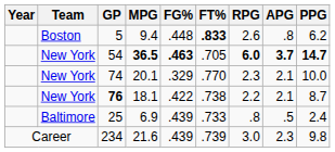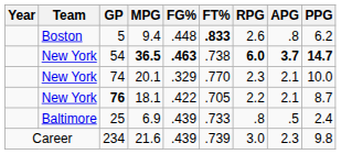 <table class="wikitable sortable" style="font-size:95%; text-align:right;">
 <tr>
 <th>Year</th>
 <th>Team</th>
 <th>GP</th>
 <th>MPG</th>
 <th>FG%</th>
 <th>FT%</th>
 <th>RPG</th>
 <th>APG</th>
 <th>PPG</th>
 </tr>
 <tr>
 <td style="text-align:left;"></td>
 <td style="text-align:left;"><a href='#'>Boston</a></td>
 <td>5</td>
 <td>9.4</td>
 <td>.448</td>
 <td><strong>.833</strong></td>
 <td>2.6</td>
 <td>.8</td>
 <td>6.2</td>
 </tr>
 <tr>
 <td style="text-align:left;"></td>
 <td style="text-align:left;"><a href='#'>New York</a></td>
 <td>54</td>
 <td><strong>36.5</strong></td>
 <td><strong>.463</strong></td>
-<td>.705</td>
+<td>.738</td>
 <td><strong>6.0</strong></td>
 <td><strong>3.7</strong></td>
 <td><strong>14.7</strong></td>
 </tr>
 <tr>
 <td style="text-align:left;"></td>
 <td style="text-align:left;"><a href='#'>New York</a></td>
 <td>74</td>
 <td>20.1</td>
 <td>.329</td>
 <td>.770</td>
 <td>2.3</td>
 <td>2.1</td>
 <td>10.0</td>
 </tr>
 <tr>
 <td style="text-align:left;"></td>
 <td style="text-align:left;"><a href='#'>New York</a></td>
 <td><strong>76</strong></td>
 <td>18.1</td>
 <td>.422</td>
-<td>.738</td>
+<td>.705</td>
 <td>2.2</td>
 <td>2.1</td>
 <td>8.7</td>
 </tr>
 <tr>
 <td style="text-align:left;"></td>
 <td style="text-align:left;"><a href='#'>Baltimore</a></td>
 <td>25</td>
 <td>6.9</td>
 <td>.439</td>
 <td>.733</td>
 <td>.8</td>
 <td>.5</td>
 <td>2.4</td>
 </tr>
 <tr class="sortbottom">
 <td style="text-align:center;" colspan="2">Career</td>
 <td>234</td>
 <td>21.6</td>
 <td>.439</td>
 <td>.739</td>
 <td>3.0</td>
 <td>2.3</td>
 <td>9.8</td>
 </tr>
 </table>
